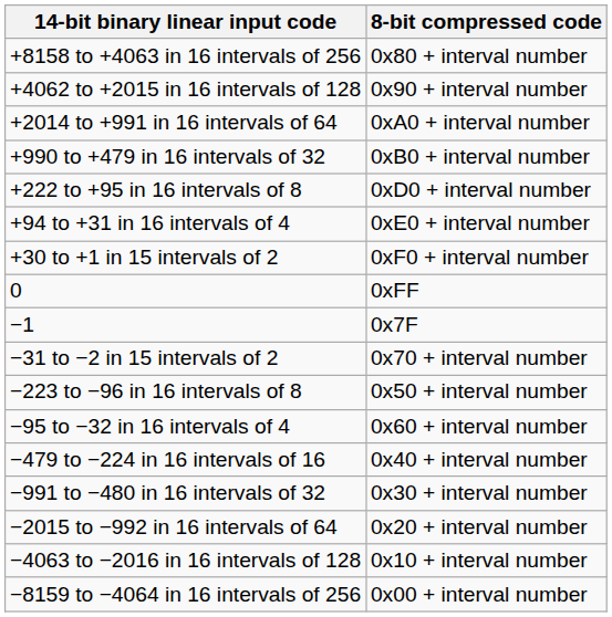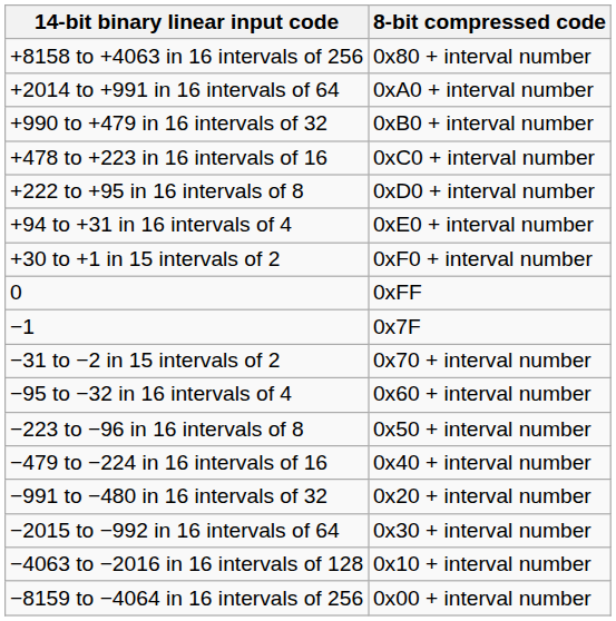 <table class="wikitable">
 <tr>
 <th>14-bit binary linear input code</th>
 <th>8-bit compressed code</th>
 </tr>
 <tr>
 <td>+8158 to +4063 in 16 intervals of 256</td>
 <td>0x80 + interval number</td>
 </tr>
 <tr>
-<td>+4062 to +2015 in 16 intervals of 128</td>
-<td>0x90 + interval number</td>
-</tr>
-<tr>
 <td>+2014 to +991 in 16 intervals of 64</td>
 <td>0xA0 + interval number</td>
 </tr>
 <tr>
 <td>+990 to +479 in 16 intervals of 32</td>
 <td>0xB0 + interval number</td>
+</tr>
+<tr>
+<td>+478 to +223 in 16 intervals of 16</td>
+<td>0xC0 + interval number</td>
 </tr>
 <tr>
 <td>+222 to +95 in 16 intervals of 8</td>
 <td>0xD0 + interval number</td>
 </tr>
 <tr>
 <td>+94 to +31 in 16 intervals of 4</td>
 <td>0xE0 + interval number</td>
 </tr>
 <tr>
 <td>+30 to +1 in 15 intervals of 2</td>
 <td>0xF0 + interval number</td>
 </tr>
 <tr>
 <td>0</td>
 <td>0xFF</td>
 </tr>
 <tr>
 <td>−1</td>
 <td>0x7F</td>
 </tr>
 <tr>
 <td>−31 to −2 in 15 intervals of 2</td>
 <td>0x70 + interval number</td>
 </tr>
 <tr>
+<td>−95 to −32 in 16 intervals of 4</td>
+<td>0x60 + interval number</td>
+</tr>
+<tr>
 <td>−223 to −96 in 16 intervals of 8</td>
 <td>0x50 + interval number</td>
-</tr>
-<tr>
-<td>−95 to −32 in 16 intervals of 4</td>
-<td>0x60 + interval number</td>
 </tr>
 <tr>
 <td>−479 to −224 in 16 intervals of 16</td>
 <td>0x40 + interval number</td>
 </tr>
 <tr>
 <td>−991 to −480 in 16 intervals of 32</td>
-<td>0x30 + interval number</td>
+<td>0x20 + interval number</td>
 </tr>
 <tr>
 <td>−2015 to −992 in 16 intervals of 64</td>
-<td>0x20 + interval number</td>
+<td>0x30 + interval number</td>
 </tr>
 <tr>
 <td>−4063 to −2016 in 16 intervals of 128</td>
 <td>0x10 + interval number</td>
 </tr>
 <tr>
 <td>−8159 to −4064 in 16 intervals of 256</td>
 <td>0x00 + interval number</td>
 </tr>
 </table>
